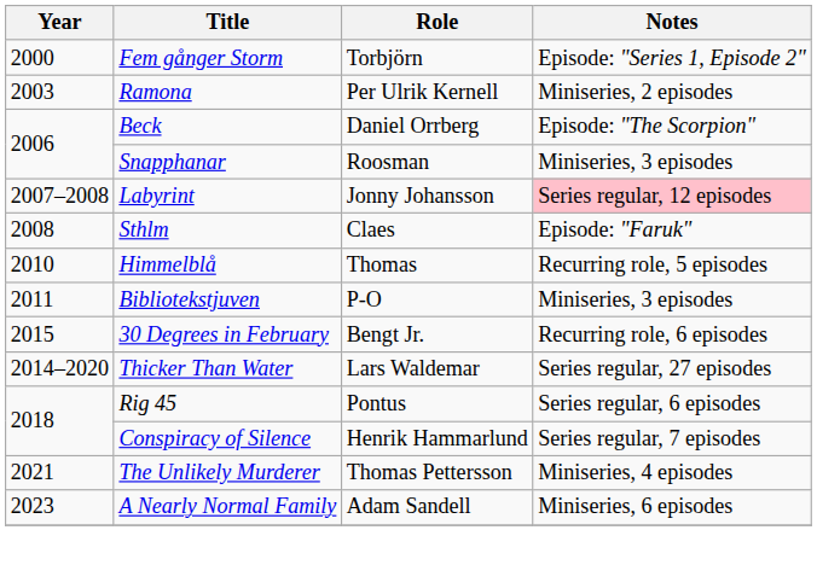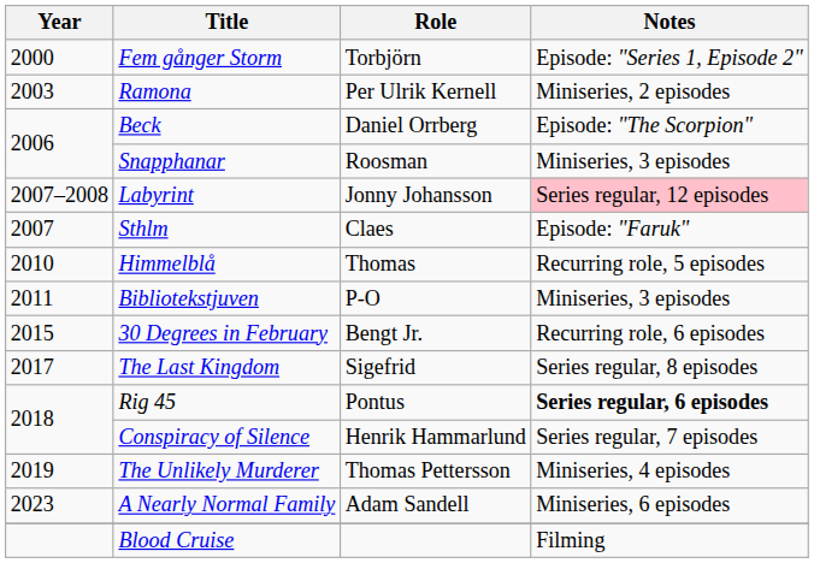 <table class="wikitable sortable">
 <tr>
 <th>Year</th>
 <th>Title</th>
 <th>Role</th>
 <th class"unsortable">Notes</th>
 </tr>
 <tr>
 <td>2000</td>
 <td><em><a href='#'>Fem gånger Storm</a></em></td>
 <td>Torbjörn</td>
 <td>Episode: <em>"Series 1, Episode 2"</em></td>
 </tr>
 <tr>
 <td>2003</td>
 <td><em><a href='#'>Ramona</a></em></td>
 <td>Per Ulrik Kernell</td>
 <td>Miniseries, 2 episodes</td>
 </tr>
 <tr>
 <td rowspan="2">2006</td>
 <td><em><a href='#'>Beck</a></em></td>
 <td>Daniel Orrberg</td>
 <td>Episode: <em>"The Scorpion"</em></td>
 </tr>
 <tr>
 <td><em><a href='#'>Snapphanar</a></em></td>
 <td>Roosman</td>
 <td>Miniseries, 3 episodes</td>
 </tr>
 <tr>
 <td>2007–2008</td>
 <td><em><a href='#'>Labyrint</a></em></td>
 <td>Jonny Johansson</td>
 <td style="background: pink;">Series regular, 12 episodes</td>
 </tr>
 <tr>
-<td>2008</td>
+<td>2007</td>
 <td><em><a href='#'>Sthlm</a></em></td>
 <td>Claes</td>
 <td>Episode: <em>"Faruk"</em></td>
 </tr>
 <tr>
 <td>2010</td>
 <td><em><a href='#'>Himmelblå</a></em></td>
 <td>Thomas</td>
 <td>Recurring role, 5 episodes</td>
 </tr>
 <tr>
 <td>2011</td>
 <td><em><a href='#'>Bibliotekstjuven</a></em></td>
 <td>P-O</td>
 <td>Miniseries, 3 episodes</td>
 </tr>
 <tr>
 <td>2015</td>
 <td><em><a href='#'>30 Degrees in February</a></em></td>
 <td>Bengt Jr.</td>
 <td>Recurring role, 6 episodes</td>
 </tr>
 <tr>
-<td>2014–2020</td>
-<td><em><a href='#'>Thicker Than Water</a></em></td>
-<td>Lars Waldemar</td>
-<td>Series regular, 27 episodes</td>
+<td>2017</td>
+<td><em><a href='#'>The Last Kingdom</a></em></td>
+<td>Sigefrid</td>
+<td>Series regular, 8 episodes</td>
 </tr>
 <tr>
 <td rowspan="2">2018</td>
 <td><em>Rig 45</em></td>
 <td>Pontus</td>
-<td>Series regular, 6 episodes</td>
+<td><strong>Series regular, 6 episodes</strong></td>
 </tr>
 <tr>
 <td><em><a href='#'>Conspiracy of Silence</a></em></td>
 <td>Henrik Hammarlund</td>
 <td>Series regular, 7 episodes</td>
 </tr>
 <tr>
-<td>2021</td>
+<td>2019</td>
 <td><em><a href='#'>The Unlikely Murderer</a></em></td>
 <td>Thomas Pettersson</td>
 <td>Miniseries, 4 episodes</td>
 </tr>
 <tr>
 <td>2023</td>
 <td><em><a href='#'>A Nearly Normal Family</a></em></td>
 <td>Adam Sandell</td>
 <td>Miniseries, 6 episodes</td>
 </tr>
 <tr>
 </tr>
+<tr>
+<td></td>
+<td><em><a href='#'>Blood Cruise</a></em></td>
+<td></td>
+<td>Filming</td>
+</tr>
 </table>
